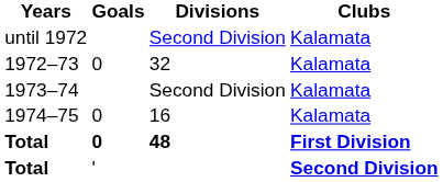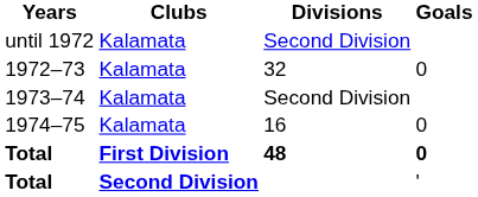 <table>
 <tr>
 <th>Years</th>
+<th>Clubs</th>
+<th>Divisions</th>
 <th>Goals</th>
-<th>Divisions</th>
-<th>Clubs</th>
 </tr>
 <tr>
 <td>until 1972</td>
+<td><a href='#'>Kalamata</a></td>
+<td><a href='#'>Second Division</a></td>
 <td></td>
-<td><a href='#'>Second Division</a></td>
-<td><a href='#'>Kalamata</a></td>
 </tr>
 <tr>
 <td>1972–73</td>
+<td><a href='#'>Kalamata</a></td>
+<td>32</td>
 <td>0</td>
-<td>32</td>
-<td><a href='#'>Kalamata</a></td>
 </tr>
 <tr>
 <td>1973–74</td>
+<td><a href='#'>Kalamata</a></td>
+<td>Second Division</td>
 <td></td>
-<td>Second Division</td>
-<td><a href='#'>Kalamata</a></td>
 </tr>
 <tr>
 <td>1974–75</td>
+<td><a href='#'>Kalamata</a></td>
+<td>16</td>
 <td>0</td>
-<td>16</td>
-<td><a href='#'>Kalamata</a></td>
 </tr>
 <tr>
 <td><strong>Total</strong></td>
+<td><strong><a href='#'>First Division</a></strong></td>
+<td><strong>48</strong></td>
 <td><strong>0</strong></td>
-<td><strong>48</strong></td>
-<td><strong><a href='#'>First Division</a></strong></td>
 </tr>
 <tr>
 <td><strong>Total</strong></td>
+<td><strong><a href='#'>Second Division</a></strong></td>
+<td></td>
 <td>'</td>
-<td></td>
-<td><strong><a href='#'>Second Division</a></strong></td>
 </tr>
 </table>
